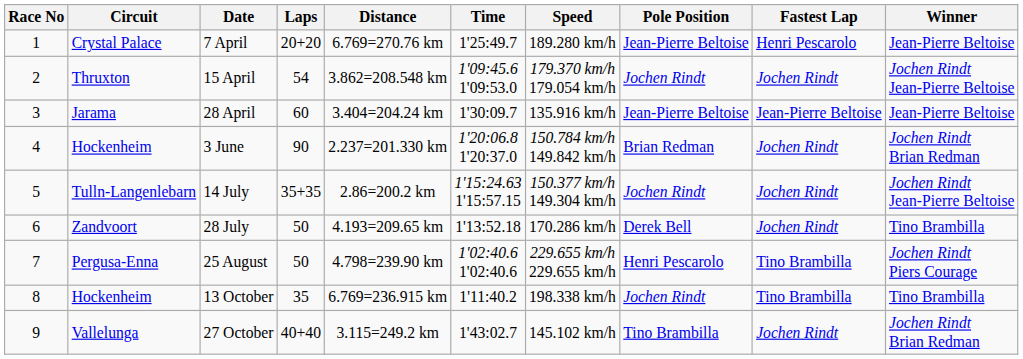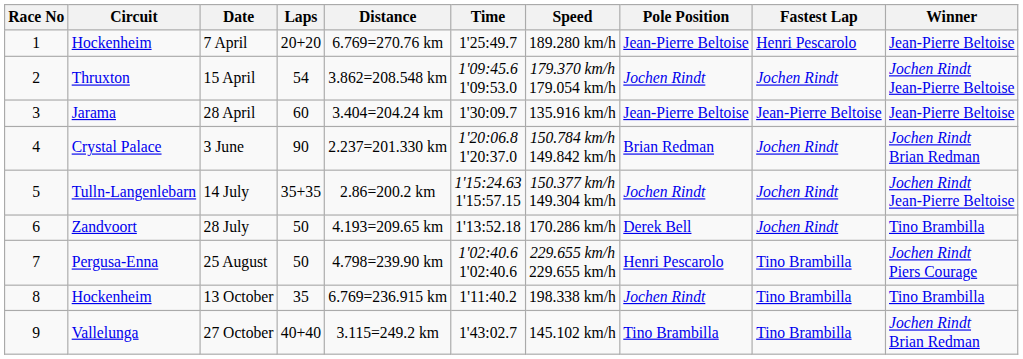 <table class="wikitable" style="font-size: 85%; text-align:center">
 <tr>
 <th>Race No</th>
 <th>Circuit</th>
 <th>Date</th>
 <th>Laps</th>
 <th>Distance</th>
 <th>Time</th>
 <th>Speed</th>
 <th>Pole Position</th>
 <th>Fastest Lap</th>
 <th>Winner</th>
 </tr>
 <tr>
 <td>1</td>
-<td align="left"> <a href='#'>Crystal Palace</a></td>
+<td align="left"> <a href='#'>Hockenheim</a></td>
 <td align="left">7 April</td>
 <td>20+20</td>
 <td>6.769=270.76 km</td>
 <td>1'25:49.7</td>
 <td>189.280 km/h</td>
 <td align="left"> <a href='#'>Jean-Pierre Beltoise</a></td>
 <td align="left"> <a href='#'>Henri Pescarolo</a></td>
 <td align="left"> <a href='#'>Jean-Pierre Beltoise</a></td>
 </tr>
 <tr>
 <td>2</td>
 <td align="left"> <a href='#'>Thruxton</a></td>
 <td align="left">15 April</td>
 <td>54</td>
 <td>3.862=208.548 km</td>
 <td><em>1'09:45.6</em><br>1'09:53.0</td>
 <td><em>179.370 km/h</em><br>179.054 km/h</td>
 <td align="left"> <em><a href='#'>Jochen Rindt</a></em></td>
 <td align="left"> <em><a href='#'>Jochen Rindt</a></em></td>
 <td align="left"> <em><a href='#'>Jochen Rindt</a></em><br> <a href='#'>Jean-Pierre Beltoise</a></td>
 </tr>
 <tr>
 <td>3</td>
 <td align="left"> <a href='#'>Jarama</a></td>
 <td align="left">28 April</td>
 <td>60</td>
 <td>3.404=204.24 km</td>
 <td>1'30:09.7</td>
 <td>135.916 km/h</td>
 <td align="left"> <a href='#'>Jean-Pierre Beltoise</a></td>
 <td align="left"> <a href='#'>Jean-Pierre Beltoise</a></td>
 <td align="left"> <a href='#'>Jean-Pierre Beltoise</a></td>
 </tr>
 <tr>
 <td>4</td>
-<td align="left"> <a href='#'>Hockenheim</a></td>
+<td align="left"> <a href='#'>Crystal Palace</a></td>
 <td align="left">3 June</td>
 <td>90</td>
 <td>2.237=201.330 km</td>
 <td><em>1'20:06.8</em><br>1'20:37.0</td>
 <td><em>150.784 km/h</em><br>149.842 km/h</td>
 <td align="left"> <a href='#'>Brian Redman</a></td>
 <td align="left"> <em><a href='#'>Jochen Rindt</a></em></td>
 <td align="left"> <em><a href='#'>Jochen Rindt</a></em><br> <a href='#'>Brian Redman</a></td>
 </tr>
 <tr>
 <td>5</td>
 <td align="left"> <a href='#'>Tulln-Langenlebarn</a></td>
 <td align="left">14 July</td>
 <td>35+35</td>
 <td>2.86=200.2 km</td>
 <td><em>1'15:24.63</em><br>1'15:57.15</td>
 <td><em>150.377 km/h</em><br>149.304 km/h</td>
 <td align="left"> <em><a href='#'>Jochen Rindt</a></em></td>
 <td align="left"> <em><a href='#'>Jochen Rindt</a></em></td>
 <td align="left"> <em><a href='#'>Jochen Rindt</a></em><br> <a href='#'>Jean-Pierre Beltoise</a></td>
 </tr>
 <tr>
 <td>6</td>
 <td align="left"> <a href='#'>Zandvoort</a></td>
 <td align="left">28 July</td>
 <td>50</td>
 <td>4.193=209.65 km</td>
 <td>1'13:52.18</td>
 <td>170.286 km/h</td>
 <td align="left"> <a href='#'>Derek Bell</a></td>
 <td align="left"> <em><a href='#'>Jochen Rindt</a></em></td>
 <td align="left"> <a href='#'>Tino Brambilla</a></td>
 </tr>
 <tr>
 <td>7</td>
 <td align="left"> <a href='#'>Pergusa-Enna</a></td>
 <td align="left">25 August</td>
 <td>50</td>
 <td>4.798=239.90 km</td>
 <td><em>1'02:40.6</em><br>1'02:40.6</td>
 <td><em>229.655 km/h</em><br>229.655 km/h</td>
 <td align="left"> <a href='#'>Henri Pescarolo</a></td>
 <td align="left"> <a href='#'>Tino Brambilla</a></td>
 <td align="left"> <em><a href='#'>Jochen Rindt</a></em><br> <a href='#'>Piers Courage</a></td>
 </tr>
 <tr>
 <td>8</td>
 <td align="left"> <a href='#'>Hockenheim</a></td>
 <td align="left">13 October</td>
 <td>35</td>
 <td>6.769=236.915 km</td>
 <td>1'11:40.2</td>
 <td>198.338 km/h</td>
 <td align="left"> <em><a href='#'>Jochen Rindt</a></em></td>
 <td align="left"> <a href='#'>Tino Brambilla</a></td>
 <td align="left"> <a href='#'>Tino Brambilla</a></td>
 </tr>
 <tr>
 <td>9</td>
 <td align="left"> <a href='#'>Vallelunga</a></td>
 <td align="left">27 October</td>
 <td>40+40</td>
 <td>3.115=249.2 km</td>
 <td>1'43:02.7</td>
 <td>145.102 km/h</td>
 <td align="left"> <a href='#'>Tino Brambilla</a></td>
-<td align="left"> <em><a href='#'>Jochen Rindt</a></em></td>
+<td align="left"> <a href='#'>Tino Brambilla</a></td>
 <td align="left"> <em><a href='#'>Jochen Rindt</a></em><br> <a href='#'>Brian Redman</a></td>
 </tr>
 </table>
